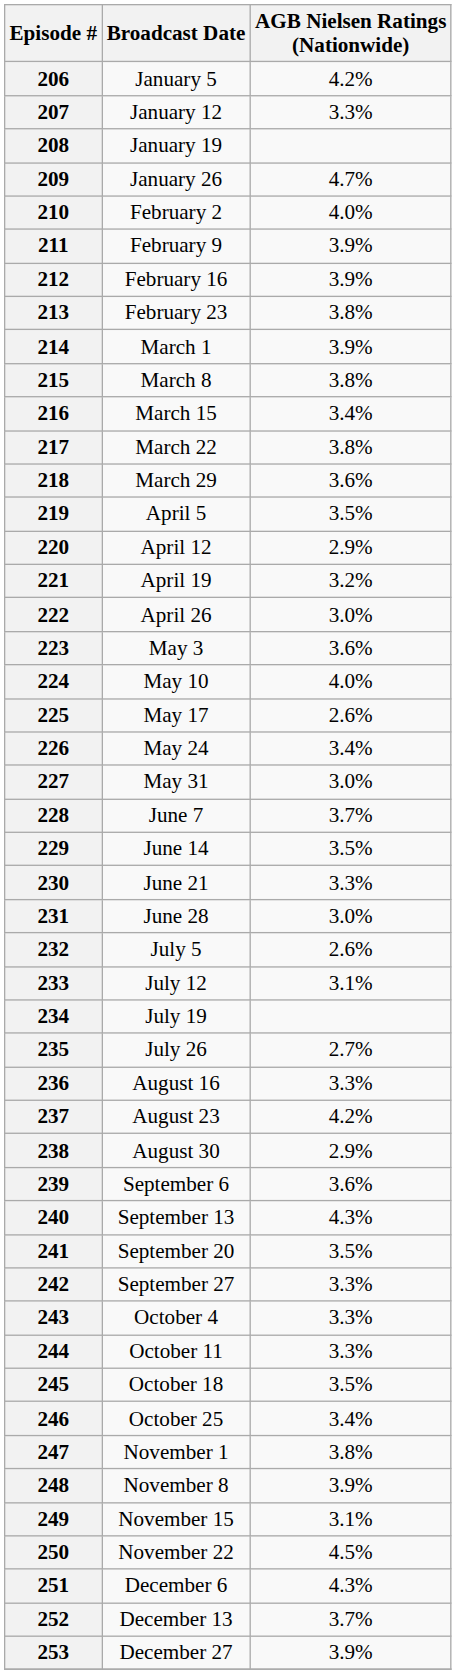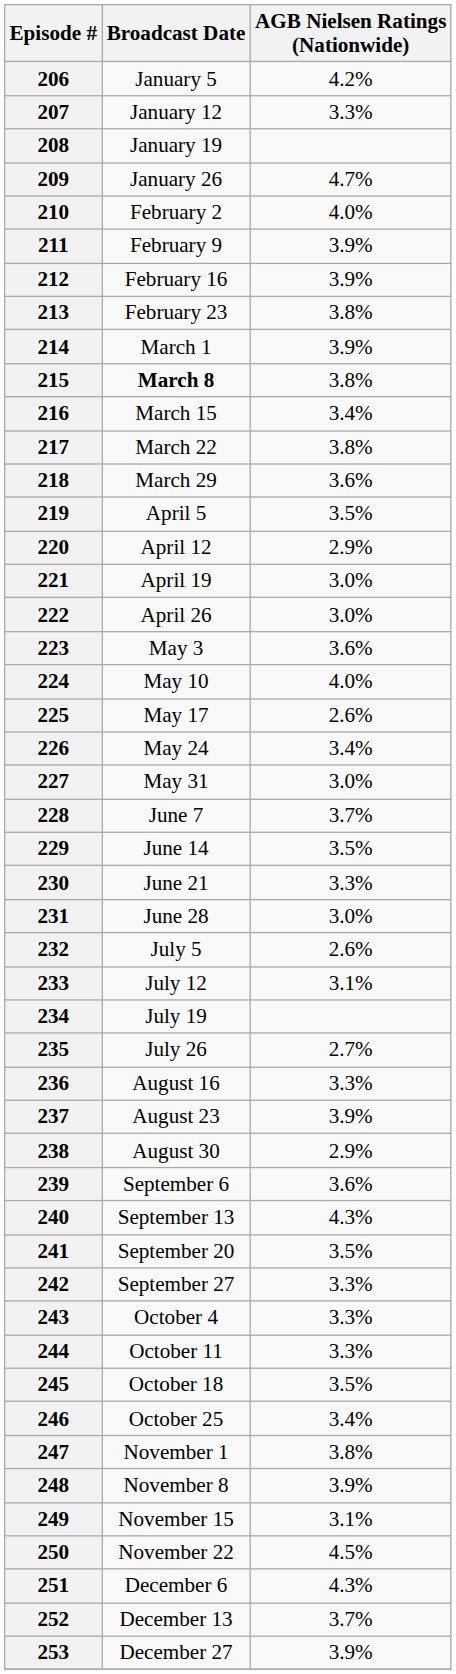 <table class="wikitable" style="text-align:center">
 <tr>
 <th>Episode #</th>
 <th>Broadcast Date</th>
 <th>AGB Nielsen Ratings<br>(Nationwide)</th>
 </tr>
 <tr>
 <th>206</th>
 <td>January 5</td>
 <td>4.2%</td>
 </tr>
 <tr>
 <th>207</th>
 <td>January 12</td>
 <td>3.3%</td>
 </tr>
 <tr>
 <th>208</th>
 <td>January 19</td>
 <td></td>
 </tr>
 <tr>
 <th>209</th>
 <td>January 26</td>
 <td>4.7%</td>
 </tr>
 <tr>
 <th>210</th>
 <td>February 2</td>
 <td>4.0%</td>
 </tr>
 <tr>
 <th>211</th>
 <td>February 9</td>
 <td>3.9%</td>
 </tr>
 <tr>
 <th>212</th>
 <td>February 16</td>
 <td>3.9%</td>
 </tr>
 <tr>
 <th>213</th>
 <td>February 23</td>
 <td>3.8%</td>
 </tr>
 <tr>
 <th>214</th>
 <td>March 1</td>
 <td>3.9%</td>
 </tr>
 <tr>
 <th>215</th>
-<td>March 8</td>
+<td><strong>March 8</strong></td>
 <td>3.8%</td>
 </tr>
 <tr>
 <th>216</th>
 <td>March 15</td>
 <td>3.4%</td>
 </tr>
 <tr>
 <th>217</th>
 <td>March 22</td>
 <td>3.8%</td>
 </tr>
 <tr>
 <th>218</th>
 <td>March 29</td>
 <td>3.6%</td>
 </tr>
 <tr>
 <th>219</th>
 <td>April 5</td>
 <td>3.5%</td>
 </tr>
 <tr>
 <th>220</th>
 <td>April 12</td>
 <td>2.9%</td>
 </tr>
 <tr>
 <th>221</th>
 <td>April 19</td>
-<td>3.2%</td>
+<td>3.0%</td>
 </tr>
 <tr>
 <th>222</th>
 <td>April 26</td>
 <td>3.0%</td>
 </tr>
 <tr>
 <th>223</th>
 <td>May 3</td>
 <td>3.6%</td>
 </tr>
 <tr>
 <th>224</th>
 <td>May 10</td>
 <td>4.0%</td>
 </tr>
 <tr>
 <th>225</th>
 <td>May 17</td>
 <td>2.6%</td>
 </tr>
 <tr>
 <th>226</th>
 <td>May 24</td>
 <td>3.4%</td>
 </tr>
 <tr>
 <th>227</th>
 <td>May 31</td>
 <td>3.0%</td>
 </tr>
 <tr>
 <th>228</th>
 <td>June 7</td>
 <td>3.7%</td>
 </tr>
 <tr>
 <th>229</th>
 <td>June 14</td>
 <td>3.5%</td>
 </tr>
 <tr>
 <th>230</th>
 <td>June 21</td>
 <td>3.3%</td>
 </tr>
 <tr>
 <th>231</th>
 <td>June 28</td>
 <td>3.0%</td>
 </tr>
 <tr>
 <th>232</th>
 <td>July 5</td>
 <td>2.6%</td>
 </tr>
 <tr>
 <th>233</th>
 <td>July 12</td>
 <td>3.1%</td>
 </tr>
 <tr>
 <th>234</th>
 <td>July 19</td>
 <td></td>
 </tr>
 <tr>
 <th>235</th>
 <td>July 26</td>
 <td>2.7%</td>
 </tr>
 <tr>
 <th>236</th>
 <td>August 16</td>
 <td>3.3%</td>
 </tr>
 <tr>
 <th>237</th>
 <td>August 23</td>
-<td>4.2%</td>
+<td>3.9%</td>
 </tr>
 <tr>
 <th>238</th>
 <td>August 30</td>
 <td>2.9%</td>
 </tr>
 <tr>
 <th>239</th>
 <td>September 6</td>
 <td>3.6%</td>
 </tr>
 <tr>
 <th>240</th>
 <td>September 13</td>
 <td>4.3%</td>
 </tr>
 <tr>
 <th>241</th>
 <td>September 20</td>
 <td>3.5%</td>
 </tr>
 <tr>
 <th>242</th>
 <td>September 27</td>
 <td>3.3%</td>
 </tr>
 <tr>
 <th>243</th>
 <td>October 4</td>
 <td>3.3%</td>
 </tr>
 <tr>
 <th>244</th>
 <td>October 11</td>
 <td>3.3%</td>
 </tr>
 <tr>
 <th>245</th>
 <td>October 18</td>
 <td>3.5%</td>
 </tr>
 <tr>
 <th>246</th>
 <td>October 25</td>
 <td>3.4%</td>
 </tr>
 <tr>
 <th>247</th>
 <td>November 1</td>
 <td>3.8%</td>
 </tr>
 <tr>
 <th>248</th>
 <td>November 8</td>
 <td>3.9%</td>
 </tr>
 <tr>
 <th>249</th>
 <td>November 15</td>
 <td>3.1%</td>
 </tr>
 <tr>
 <th>250</th>
 <td>November 22</td>
 <td>4.5%</td>
 </tr>
 <tr>
 <th>251</th>
 <td>December 6</td>
 <td>4.3%</td>
 </tr>
 <tr>
 <th>252</th>
 <td>December 13</td>
 <td>3.7%</td>
 </tr>
 <tr>
 <th>253</th>
 <td>December 27</td>
 <td>3.9%</td>
 </tr>
 <tr>
 </tr>
 </table>
